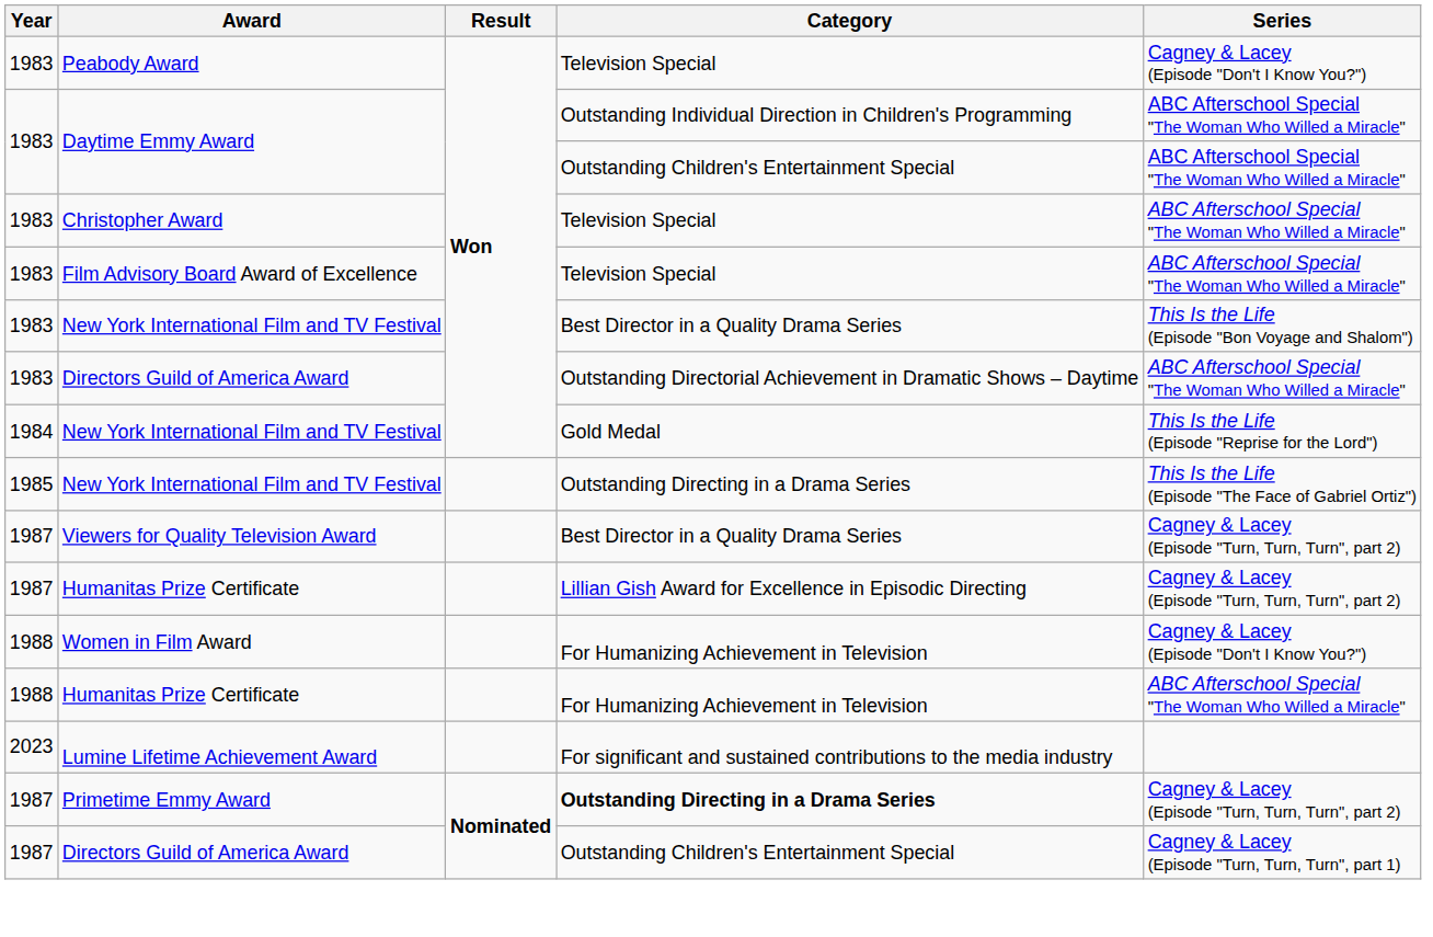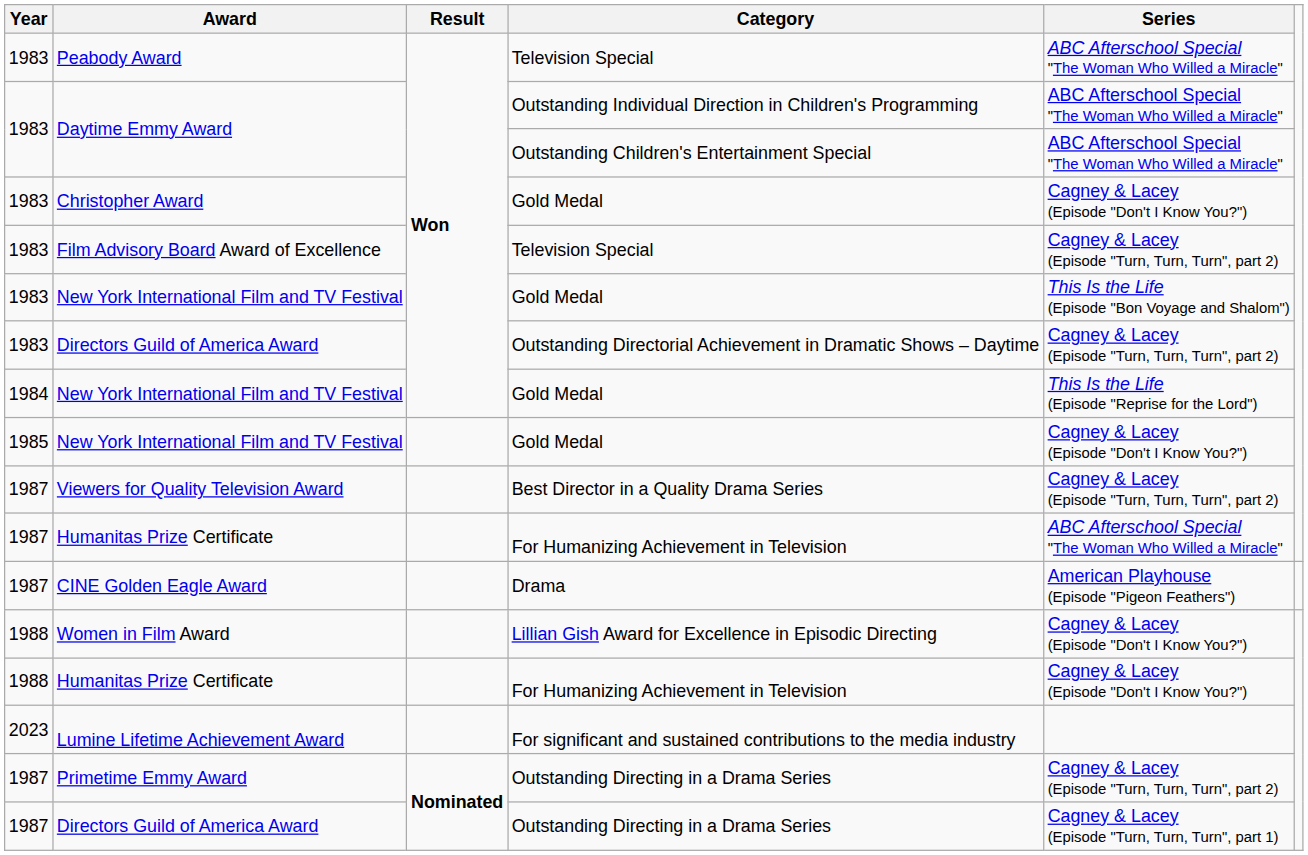 <table class="wikitable" style="font-size: 90%;">
 <tr>
 <th>Year</th>
 <th>Award</th>
 <th>Result</th>
 <th>Category</th>
 <th>Series</th>
 </tr>
 <tr>
 <td>1983</td>
 <td><a href='#'>Peabody Award</a></td>
 <td rowspan=8><strong>Won</strong></td>
 <td>Television Special</td>
-<td><a href='#'>Cagney & Lacey</a> <br><small>(Episode "Don't I Know You?")</small></td>
+<td><em><a href='#'>ABC Afterschool Special</a></em><br><small>"<a href='#'>The Woman Who Willed a Miracle</a>"</small></td>
 </tr>
 <tr>
 <td rowspan=2>1983</td>
 <td rowspan=2><a href='#'>Daytime Emmy Award</a></td>
 <td>Outstanding Individual Direction in Children's Programming</td>
 <td><a href='#'>ABC Afterschool Special</a><br><small> "<a href='#'>The Woman Who Willed a Miracle</a>"</small></td>
 </tr>
 <tr>
 <td>Outstanding Children's Entertainment Special</td>
 <td><a href='#'>ABC Afterschool Special</a><br><small> "<a href='#'>The Woman Who Willed a Miracle</a>"</small></td>
 </tr>
 <tr>
 <td>1983</td>
 <td><a href='#'>Christopher Award</a></td>
-<td>Television Special</td>
-<td><em><a href='#'>ABC Afterschool Special</a></em><br><small>"<a href='#'>The Woman Who Willed a Miracle</a>"</small></td>
+<td>Gold Medal</td>
+<td><a href='#'>Cagney & Lacey</a><br><small>(Episode "Don't I Know You?")</small></td>
 </tr>
 <tr>
 <td>1983</td>
 <td><a href='#'>Film Advisory Board</a> Award of Excellence</td>
 <td>Television Special</td>
-<td><em><a href='#'>ABC Afterschool Special</a></em><br><small>"<a href='#'>The Woman Who Willed a Miracle</a>"</small></td>
+<td><a href='#'>Cagney & Lacey</a> <br><small>(Episode "Turn, Turn, Turn", part 2)</small></td>
 </tr>
 <tr>
 <td>1983</td>
 <td><a href='#'>New York International Film and TV Festival</a></td>
-<td>Best Director in a Quality Drama Series</td>
+<td>Gold Medal</td>
 <td><em><a href='#'>This Is the Life</a></em><br><small>(Episode "Bon Voyage and Shalom")</small></td>
 </tr>
 <tr>
 <td>1983</td>
 <td><a href='#'>Directors Guild of America Award</a></td>
 <td>Outstanding Directorial Achievement in Dramatic Shows – Daytime</td>
-<td><em><a href='#'>ABC Afterschool Special</a></em><br><small> "<a href='#'>The Woman Who Willed a Miracle</a>"</small></td>
+<td><a href='#'>Cagney & Lacey</a> <br><small>(Episode "Turn, Turn, Turn", part 2)</small></td>
 </tr>
 <tr>
 <td>1984</td>
 <td><a href='#'>New York International Film and TV Festival</a></td>
 <td>Gold Medal</td>
 <td><em><a href='#'>This Is the Life</a></em><br><small>(Episode "Reprise for the Lord")</small></td>
 </tr>
 <tr>
 <td>1985</td>
 <td><a href='#'>New York International Film and TV Festival</a></td>
 <td></td>
-<td>Outstanding Directing in a Drama Series</td>
-<td><em><a href='#'>This Is the Life</a></em><br><small>(Episode "The Face of Gabriel Ortiz")</small></td>
+<td>Gold Medal</td>
+<td><a href='#'>Cagney & Lacey</a><br><small>(Episode "Don't I Know You?")</small></td>
 </tr>
 <tr>
 <td>1987</td>
 <td><a href='#'>Viewers for Quality Television Award</a></td>
 <td></td>
 <td>Best Director in a Quality Drama Series</td>
 <td><a href='#'>Cagney & Lacey</a><br><small>(Episode "Turn, Turn, Turn", part 2)</small></td>
 </tr>
 <tr>
 <td>1987</td>
 <td><a href='#'>Humanitas Prize</a> Certificate</td>
 <td></td>
-<td><a href='#'>Lillian Gish</a> Award for Excellence in Episodic Directing</td>
-<td><a href='#'>Cagney & Lacey</a> <br><small>(Episode "Turn, Turn, Turn", part 2)</small></td>
+<td><br>For Humanizing Achievement in Television</td>
+<td><em><a href='#'>ABC Afterschool Special</a></em><br><small>"<a href='#'>The Woman Who Willed a Miracle</a>"</small></td>
+</tr>
+<tr>
+<td>1987</td>
+<td><a href='#'>CINE Golden Eagle Award</a></td>
+<td></td>
+<td>Drama</td>
+<td><a href='#'>American Playhouse</a> <br><small> (Episode "Pigeon Feathers") </small></td>
+<td></td>
 </tr>
 <tr>
 <td>1988</td>
 <td><a href='#'>Women in Film</a> Award</td>
 <td></td>
-<td><br>For Humanizing Achievement in Television</td>
+<td><a href='#'>Lillian Gish</a> Award for Excellence in Episodic Directing</td>
 <td><a href='#'>Cagney & Lacey</a><br><small>(Episode "Don't I Know You?")</small></td>
 </tr>
 <tr>
 <td>1988</td>
 <td><a href='#'>Humanitas Prize</a> Certificate</td>
 <td></td>
 <td><br>For Humanizing Achievement in Television</td>
-<td><em><a href='#'>ABC Afterschool Special</a></em><br><small>"<a href='#'>The Woman Who Willed a Miracle</a>"</small></td>
+<td><a href='#'>Cagney & Lacey</a> <br><small>(Episode "Don't I Know You?")</small></td>
 </tr>
 <tr>
 <td>2023</td>
 <td><br><a href='#'>Lumine Lifetime Achievement Award</a></td>
 <td></td>
 <td><br>For significant and sustained contributions to the media industry</td>
 <td></td>
 </tr>
 <tr>
 <td>1987</td>
 <td><a href='#'>Primetime Emmy Award</a></td>
 <td rowspan=2><strong>Nominated</strong></td>
-<td><strong>Outstanding Directing in a Drama Series</strong></td>
+<td>Outstanding Directing in a Drama Series</td>
 <td><a href='#'>Cagney & Lacey</a><br><small>(Episode "Turn, Turn, Turn", part 2)</small></td>
 </tr>
 <tr>
 <td>1987</td>
 <td><a href='#'>Directors Guild of America Award</a></td>
-<td>Outstanding Children's Entertainment Special</td>
+<td>Outstanding Directing in a Drama Series</td>
 <td><a href='#'>Cagney & Lacey</a><br><small>(Episode "Turn, Turn, Turn", part 1)</small></td>
 </tr>
 </table>
